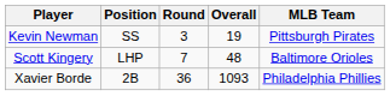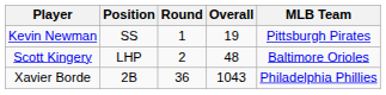 <table class="wikitable" style="text-align:center;">
 <tr>
 <th>Player</th>
 <th>Position</th>
 <th>Round</th>
 <th>Overall</th>
 <th>MLB Team</th>
 </tr>
 <tr>
 <td><a href='#'>Kevin Newman</a></td>
 <td>SS</td>
-<td>3</td>
+<td>1</td>
 <td>19</td>
 <td><a href='#'>Pittsburgh Pirates</a></td>
 </tr>
 <tr>
 <td><a href='#'>Scott Kingery</a></td>
 <td>LHP</td>
-<td>7</td>
+<td>2</td>
 <td>48</td>
 <td><a href='#'>Baltimore Orioles</a></td>
 </tr>
 <tr>
 <td>Xavier Borde</td>
 <td>2B</td>
 <td>36</td>
-<td>1093</td>
+<td>1043</td>
 <td><a href='#'>Philadelphia Phillies</a></td>
 </tr>
 </table>
